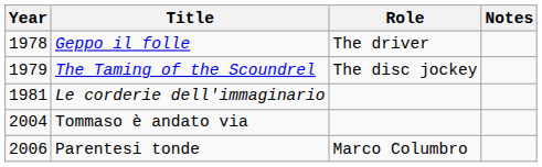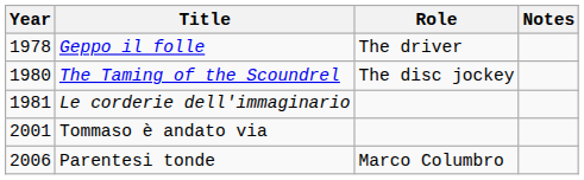 <table class="wikitable">
 <tr>
 <th>Year</th>
 <th>Title</th>
 <th>Role</th>
 <th>Notes</th>
 </tr>
 <tr>
 <td>1978</td>
 <td><em><a href='#'>Geppo il folle</a></em></td>
 <td>The driver</td>
 <td></td>
 </tr>
 <tr>
-<td>1979</td>
+<td>1980</td>
 <td><em><a href='#'>The Taming of the Scoundrel</a></em></td>
 <td>The disc jockey</td>
 <td></td>
 </tr>
 <tr>
 <td>1981</td>
 <td><em>Le corderie dell'immaginario</em></td>
 <td></td>
 <td></td>
 </tr>
 <tr>
-<td>2004</td>
+<td>2001</td>
 <td>Tommaso è andato via</td>
 <td></td>
 <td></td>
 </tr>
 <tr>
 <td>2006</td>
 <td>Parentesi tonde</td>
 <td>Marco Columbro</td>
 <td></td>
 </tr>
 </table>
